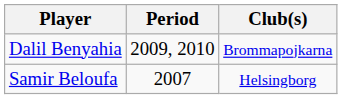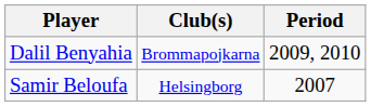 <table class="wikitable collapsible collapsed" style="text-align:center">
 <tr>
 <th scope="col">Player</th>
+<th scope="col" class="unsortable">Club(s)</th>
 <th scope="col">Period</th>
-<th scope="col" class="unsortable">Club(s)</th>
 </tr>
 <tr>
 <td align="left"><a href='#'>Dalil Benyahia</a></td>
+<td><small><a href='#'>Brommapojkarna</a></small></td>
 <td>2009, 2010</td>
-<td><small><a href='#'>Brommapojkarna</a></small></td>
 </tr>
 <tr>
 <td align="left"><a href='#'>Samir Beloufa</a></td>
+<td><small><a href='#'>Helsingborg</a></small></td>
 <td>2007</td>
-<td><small><a href='#'>Helsingborg</a></small></td>
 </tr>
 </table>
